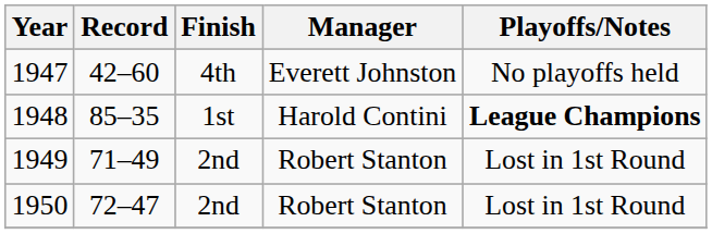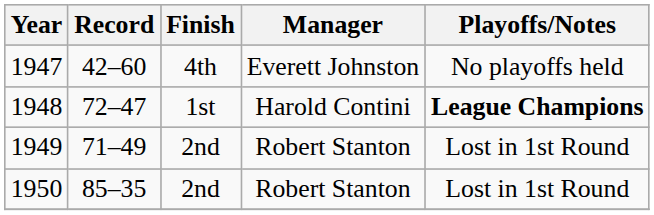 <table class="wikitable" style="text-align:center">
 <tr>
 <th>Year</th>
 <th>Record</th>
 <th>Finish</th>
 <th>Manager</th>
 <th>Playoffs/Notes</th>
 </tr>
 <tr>
 <td>1947</td>
 <td>42–60</td>
 <td>4th</td>
 <td>Everett Johnston</td>
 <td>No playoffs held</td>
 </tr>
 <tr>
 <td>1948</td>
-<td>85–35</td>
+<td>72–47</td>
 <td>1st</td>
 <td>Harold Contini</td>
 <td><strong>League Champions</strong></td>
 </tr>
 <tr>
 <td>1949</td>
 <td>71–49</td>
 <td>2nd</td>
 <td>Robert Stanton</td>
 <td>Lost in 1st Round</td>
 </tr>
 <tr>
 <td>1950</td>
-<td>72–47</td>
+<td>85–35</td>
 <td>2nd</td>
 <td>Robert Stanton</td>
 <td>Lost in 1st Round</td>
 </tr>
 <tr>
 </tr>
 </table>
